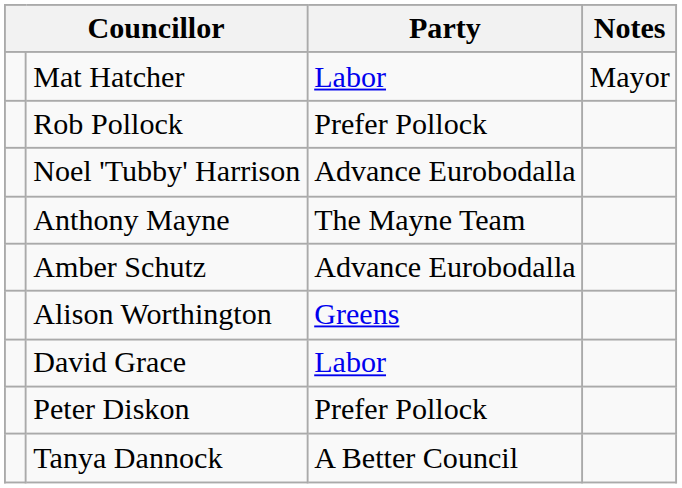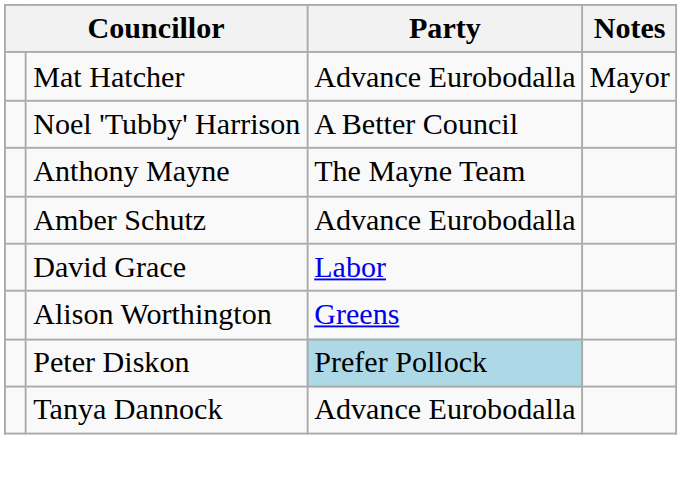 <table class="wikitable">
 <tr>
 <th colspan="2">Councillor</th>
 <th>Party</th>
 <th>Notes</th>
 </tr>
 <tr>
 <td> </td>
 <td>Mat Hatcher</td>
-<td><a href='#'> Labor</a></td>
+<td>Advance Eurobodalla</td>
 <td>Mayor</td>
 </tr>
 <tr>
 <td> </td>
-<td>Rob Pollock</td>
-<td>Prefer Pollock</td>
-<td></td>
-</tr>
-<tr>
-<td> </td>
 <td>Noel 'Tubby' Harrison</td>
-<td>Advance Eurobodalla</td>
+<td>A Better Council</td>
 <td></td>
 </tr>
 <tr>
 <td> </td>
 <td>Anthony Mayne</td>
 <td>The Mayne Team</td>
 <td></td>
 </tr>
 <tr>
 <td> </td>
 <td>Amber Schutz</td>
 <td>Advance Eurobodalla</td>
 <td></td>
 </tr>
 <tr>
 <td> </td>
+<td>David Grace</td>
+<td><a href='#'> Labor</a></td>
+<td></td>
+</tr>
+<tr>
+<td> </td>
 <td>Alison Worthington</td>
 <td><a href='#'>Greens</a></td>
 <td></td>
 </tr>
 <tr>
 <td> </td>
-<td>David Grace</td>
-<td><a href='#'> Labor</a></td>
-<td></td>
-</tr>
-<tr>
-<td> </td>
 <td>Peter Diskon</td>
-<td>Prefer Pollock</td>
+<td style="background: lightblue;">Prefer Pollock</td>
 <td></td>
 </tr>
 <tr>
 <td> </td>
 <td>Tanya Dannock</td>
-<td>A Better Council</td>
+<td>Advance Eurobodalla</td>
 <td></td>
 </tr>
 </table>
